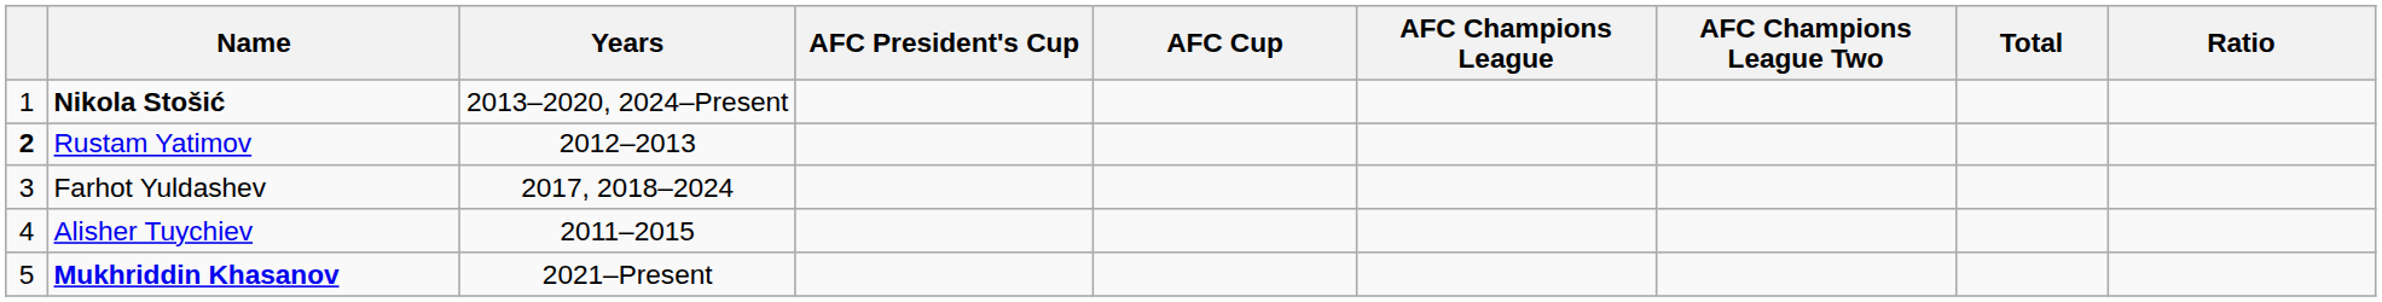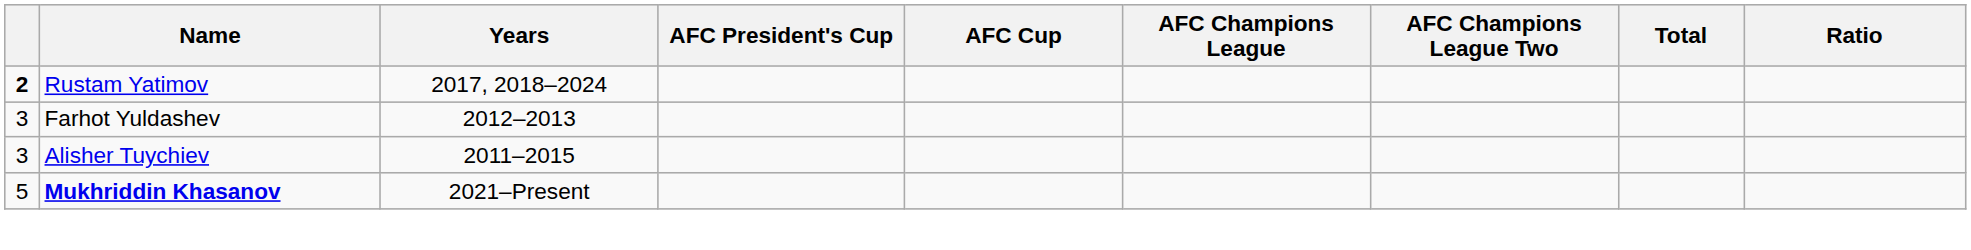 <table class="wikitable sortable"  style="text-align:center; font-size:90%; ">
 <tr>
 <th width=20px></th>
 <th width=300px>Name</th>
 <th width=250px>Years</th>
 <th width=200px>AFC President's Cup</th>
 <th width=200px>AFC Cup</th>
 <th width=200px>AFC Champions League</th>
 <th width=200px>AFC Champions League Two</th>
 <th width=100px>Total</th>
 <th width=200px>Ratio</th>
 </tr>
 <tr>
-<td>1</td>
-<td align="left"> <strong>Nikola Stošić</strong></td>
-<td>2013–2020, 2024–Present</td>
+<td><strong>2</strong></td>
+<td align="left"> <a href='#'>Rustam Yatimov</a></td>
+<td>2017, 2018–2024</td>
 <td></td>
 <td></td>
 <td></td>
 <td></td>
 <td></td>
 <td></td>
 </tr>
 <tr>
-<td><strong>2</strong></td>
-<td align="left"> <a href='#'>Rustam Yatimov</a></td>
+<td>3</td>
+<td align="left"> Farhot Yuldashev</td>
 <td>2012–2013</td>
 <td></td>
 <td></td>
 <td></td>
 <td></td>
 <td></td>
 <td></td>
 </tr>
 <tr>
 <td>3</td>
-<td align="left"> Farhot Yuldashev</td>
-<td>2017, 2018–2024</td>
-<td></td>
-<td></td>
-<td></td>
-<td></td>
-<td></td>
-<td></td>
-</tr>
-<tr>
-<td>4</td>
 <td align="left"> <a href='#'>Alisher Tuychiev</a></td>
 <td>2011–2015</td>
 <td></td>
 <td></td>
 <td></td>
 <td></td>
 <td></td>
 <td></td>
 </tr>
 <tr>
 <td>5</td>
 <td align="left"> <strong><a href='#'>Mukhriddin Khasanov</a></strong></td>
 <td>2021–Present</td>
 <td></td>
 <td></td>
 <td></td>
 <td></td>
 <td></td>
 <td></td>
 </tr>
 </table>
